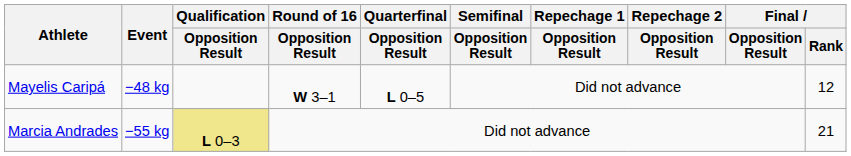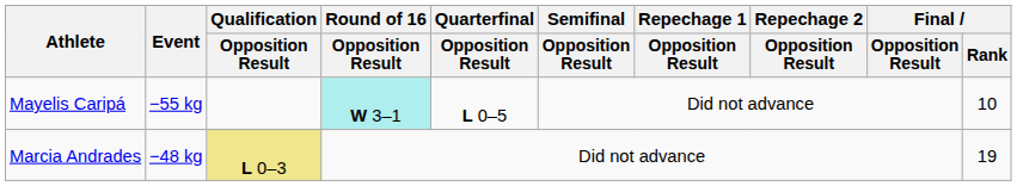 <table class="wikitable" style="font-size:90%">
 <tr>
 <th rowspan="2">Athlete</th>
 <th rowspan="2">Event</th>
 <th>Qualification</th>
 <th>Round of 16</th>
 <th>Quarterfinal</th>
 <th>Semifinal</th>
 <th>Repechage 1</th>
 <th>Repechage 2</th>
 <th colspan=2>Final / </th>
 </tr>
 <tr style="font-size: 95%">
 <th>Opposition<br>Result</th>
 <th>Opposition<br>Result</th>
 <th>Opposition<br>Result</th>
 <th>Opposition<br>Result</th>
 <th>Opposition<br>Result</th>
 <th>Opposition<br>Result</th>
 <th>Opposition<br>Result</th>
 <th>Rank</th>
 </tr>
 <tr align=center>
 <td align=left><a href='#'>Mayelis Caripá</a></td>
-<td align=left><a href='#'>−48 kg</a></td>
+<td align=left><a href='#'>−55 kg</a></td>
 <td></td>
-<td><br> <strong>W</strong> 3–1 <sup></sup></td>
+<td style="background: paleturquoise;"><br> <strong>W</strong> 3–1 <sup></sup></td>
 <td><br> <strong>L</strong> 0–5 <sup></sup></td>
 <td colspan=4>Did not advance</td>
-<td>12</td>
+<td>10</td>
 </tr>
 <tr align=center>
 <td align=left><a href='#'>Marcia Andrades</a></td>
-<td align=left><a href='#'>−55 kg</a></td>
+<td align=left><a href='#'>−48 kg</a></td>
 <td style="background: khaki;"><br><strong>L</strong> 0–3 <sup></sup></td>
 <td colspan=6>Did not advance</td>
-<td>21</td>
+<td>19</td>
 </tr>
 </table>
